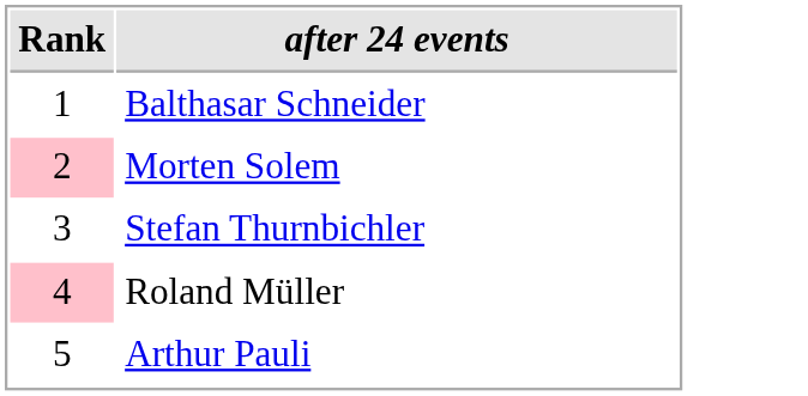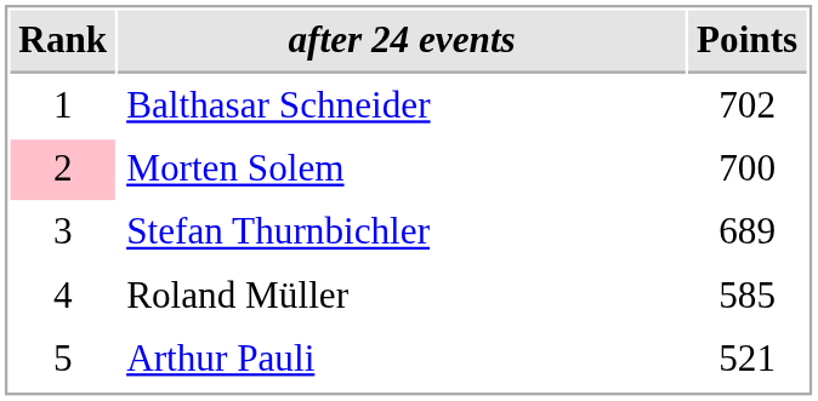 <table cellspacing="1" cellpadding="3" style="border:1px solid #AAAAAA;font-size:86%">
 <tr bgcolor="#E4E4E4">
 <th style="border-bottom:1px solid #AAAAAA" width=10>Rank</th>
 <th style="border-bottom:1px solid #AAAAAA" width=200><em>after 24 events</em></th>
+<th style="border-bottom:1px solid #AAAAAA" width=20>Points</th>
 </tr>
 <tr>
 <td align=center>1</td>
 <td align=left> <a href='#'>Balthasar Schneider</a></td>
+<td align=center>702</td>
 </tr>
 <tr>
 <td align=center style="background: pink;">2</td>
 <td align=left> <a href='#'>Morten Solem</a></td>
+<td align=center>700</td>
 </tr>
 <tr>
 <td align=center>3</td>
 <td align=left> <a href='#'>Stefan Thurnbichler</a></td>
+<td align=center>689</td>
 </tr>
 <tr>
-<td align=center style="background: pink;">4</td>
+<td align=center>4</td>
 <td align=left> Roland Müller</td>
+<td align=center>585</td>
 </tr>
 <tr>
 <td align=center>5</td>
 <td align=left> <a href='#'>Arthur Pauli</a></td>
+<td align=center>521</td>
 </tr>
 </table>
